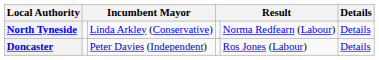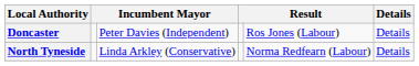 <table class="wikitable">
 <tr>
 <th scope="col">Local Authority</th>
 <th colspan=2>Incumbent Mayor</th>
 <th colspan=2>Result</th>
 <th>Details</th>
+</tr>
+<tr>
+<th scope="row" style="text-align: left;"><a href='#'>Doncaster</a></th>
+<td></td>
+<td><a href='#'>Peter Davies</a> (<a href='#'>Independent</a>)</td>
+<td></td>
+<td><a href='#'>Ros Jones</a> (<a href='#'>Labour</a>)</td>
+<td><a href='#'>Details</a></td>
 </tr>
 <tr>
 <th scope="row" style="text-align: left;"><a href='#'>North Tyneside</a></th>
 <td></td>
 <td><a href='#'>Linda Arkley</a> (<a href='#'>Conservative</a>)</td>
 <td></td>
 <td><a href='#'>Norma Redfearn</a> (<a href='#'>Labour</a>)</td>
 <td><a href='#'>Details</a></td>
 </tr>
-<tr>
-<th scope="row" style="text-align: left;"><a href='#'>Doncaster</a></th>
-<td></td>
-<td><a href='#'>Peter Davies</a> (<a href='#'>Independent</a>)</td>
-<td></td>
-<td><a href='#'>Ros Jones</a> (<a href='#'>Labour</a>)</td>
-<td><a href='#'>Details</a></td>
-</tr>
 </table>
